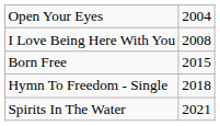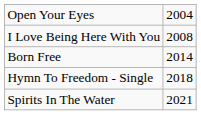 <table class="wikitable">
 <tr>
 <td>Open Your Eyes</td>
 <td>2004</td>
 </tr>
 <tr>
 <td>I Love Being Here With You</td>
 <td>2008</td>
 </tr>
 <tr>
 <td>Born Free</td>
-<td>2015</td>
+<td>2014</td>
 </tr>
 <tr>
 <td>Hymn To Freedom - Single</td>
 <td>2018</td>
 </tr>
 <tr>
 <td>Spirits In The Water</td>
 <td>2021</td>
 </tr>
 </table>
